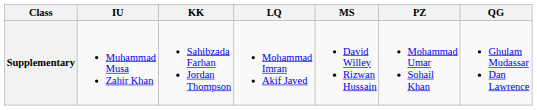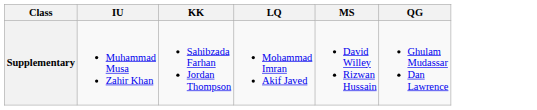 <table class="wikitable">
 <tr>
 <th>Class</th>
 <th>IU</th>
 <th>KK</th>
 <th>LQ</th>
 <th>MS</th>
-<th>PZ</th>
 <th>QG</th>
 </tr>
 <tr>
 <th>Supplementary</th>
 <td><br><ul><li><a href='#'>Muhammad Musa</a></li><li><a href='#'>Zahir Khan</a></li></ul></td>
 <td><br><ul><li><a href='#'>Sahibzada Farhan</a></li><li><a href='#'>Jordan Thompson</a></li></ul></td>
 <td><br><ul><li><a href='#'>Mohammad Imran</a></li><li><a href='#'>Akif Javed</a></li></ul></td>
 <td><br><ul><li><a href='#'>David Willey</a></li><li><a href='#'>Rizwan Hussain</a></li></ul></td>
-<td><br><ul><li><a href='#'>Mohammad Umar</a></li><li><a href='#'>Sohail Khan</a></li></ul></td>
 <td><br><ul><li><a href='#'>Ghulam Mudassar</a></li><li><a href='#'>Dan Lawrence</a></li></ul></td>
 </tr>
 </table>
